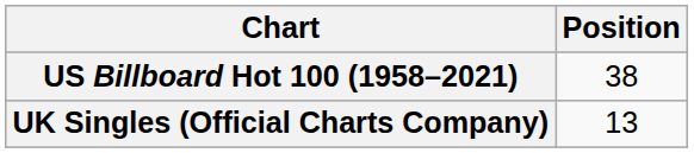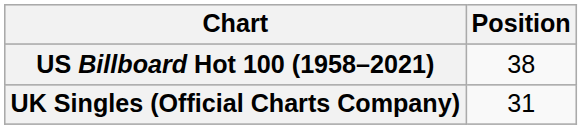 <table class="wikitable plainrowheaders">
 <tr>
 <th scope="col">Chart</th>
 <th scope="col">Position</th>
 </tr>
 <tr>
 <th scope="row">US <em>Billboard</em> Hot 100 (1958–2021)</th>
 <td style="text-align:center;">38</td>
 </tr>
 <tr>
 <th scope="row">UK Singles (Official Charts Company)</th>
-<td align="center">13</td>
+<td align="center">31</td>
 </tr>
 </table>
